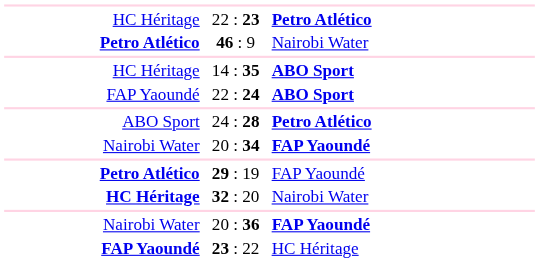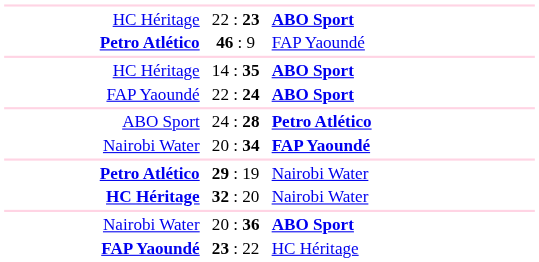 <table style="text-align:center" width=500>
 <tr>
 <th width=30%></th>
 <th width=10%></th>
 <th width=30%></th>
 <th width=10%></th>
 </tr>
 <tr align="left" bgcolor=#ffd4e4>
 <td colspan=4></td>
 </tr>
 <tr>
 <td align="right"><a href='#'>HC Héritage</a> </td>
 <td>22 : <strong>23</strong></td>
-<td align=left> <strong><a href='#'>Petro Atlético</a></strong></td>
+<td align=left> <strong><a href='#'>ABO Sport</a></strong></td>
 </tr>
 <tr>
 <td align="right"><strong><a href='#'>Petro Atlético</a></strong> </td>
 <td><strong>46</strong> : 9</td>
-<td align=left> <a href='#'>Nairobi Water</a></td>
+<td align=left> <a href='#'>FAP Yaoundé</a></td>
 </tr>
 <tr align="left" bgcolor=#ffd4e4>
 <td colspan=4></td>
 </tr>
 <tr>
 <td align="right"><a href='#'>HC Héritage</a> </td>
 <td>14 : <strong>35</strong></td>
 <td align=left> <strong><a href='#'>ABO Sport</a></strong></td>
 </tr>
 <tr>
 <td align="right"><a href='#'>FAP Yaoundé</a> </td>
 <td>22 : <strong>24</strong></td>
 <td align=left> <strong><a href='#'>ABO Sport</a></strong></td>
 </tr>
 <tr align="left" bgcolor=#ffd4e4>
 <td colspan=4></td>
 </tr>
 <tr>
 <td align="right"><a href='#'>ABO Sport</a> </td>
 <td>24 : <strong>28</strong></td>
 <td align=left> <strong><a href='#'>Petro Atlético</a></strong></td>
 </tr>
 <tr>
 <td align="right"><a href='#'>Nairobi Water</a> </td>
 <td>20 : <strong>34</strong></td>
 <td align=left> <strong><a href='#'>FAP Yaoundé</a></strong></td>
 </tr>
 <tr align="left" bgcolor=#ffd4e4>
 <td colspan=4></td>
 </tr>
 <tr>
 <td align="right"><strong><a href='#'>Petro Atlético</a></strong> </td>
 <td><strong>29</strong> : 19</td>
-<td align=left> <a href='#'>FAP Yaoundé</a></td>
+<td align=left> <a href='#'>Nairobi Water</a></td>
 </tr>
 <tr>
 <td align="right"><strong><a href='#'>HC Héritage</a></strong> </td>
 <td><strong>32</strong> : 20</td>
 <td align=left> <a href='#'>Nairobi Water</a></td>
 </tr>
 <tr align="left" bgcolor=#ffd4e4>
 <td colspan=4></td>
 </tr>
 <tr>
 <td align="right"><a href='#'>Nairobi Water</a> </td>
 <td>20 : <strong>36</strong></td>
-<td align=left> <strong><a href='#'>FAP Yaoundé</a></strong></td>
+<td align=left> <strong><a href='#'>ABO Sport</a></strong></td>
 </tr>
 <tr>
 <td align="right"><strong><a href='#'>FAP Yaoundé</a></strong> </td>
 <td><strong>23</strong> : 22</td>
 <td align=left> <a href='#'>HC Héritage</a></td>
 </tr>
 </table>
